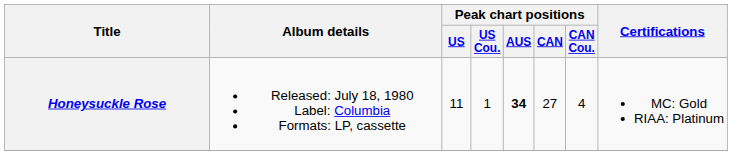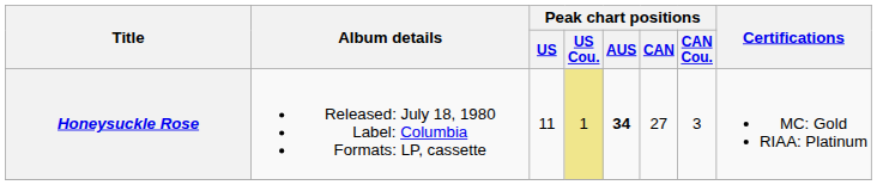 <table class="wikitable plainrowheaders" style="text-align:center;" border="1">
 <tr>
 <th scope="col" rowspan="2" style="width:15em;">Title</th>
 <th scope="col" rowspan="2" style="width:17em;">Album details</th>
 <th scope="col" colspan="5">Peak chart positions</th>
 <th scope="col" rowspan="2"><a href='#'>Certifications</a></th>
 </tr>
 <tr>
 <th scope="col" style="width:2em;font-size:90%;"><a href='#'>US</a><br></th>
 <th scope="col" style="width:2em;font-size:90%;"><a href='#'>US<br>Cou.</a><br></th>
 <th scope="col" style="width:2em;font-size:90%;"><a href='#'>AUS</a><br></th>
 <th scope="col" style="width:2em;font-size:90%;"><a href='#'>CAN</a><br></th>
 <th scope="col" style="width:2em;font-size:90%;"><a href='#'>CAN<br>Cou.</a><br></th>
 </tr>
 <tr>
 <th scope="row"><em><a href='#'>Honeysuckle Rose</a></em><br></th>
 <td><br><ul><li>Released: July 18, 1980</li><li>Label: <a href='#'>Columbia</a></li><li>Formats: LP, cassette</li></ul></td>
 <td>11</td>
-<td>1</td>
+<td style="background: khaki;">1</td>
 <td><strong>34</strong></td>
 <td>27</td>
-<td>4</td>
+<td>3</td>
 <td><br><ul><li>MC: Gold</li><li>RIAA: Platinum</li></ul></td>
 </tr>
 <tr>
 </tr>
 </table>
